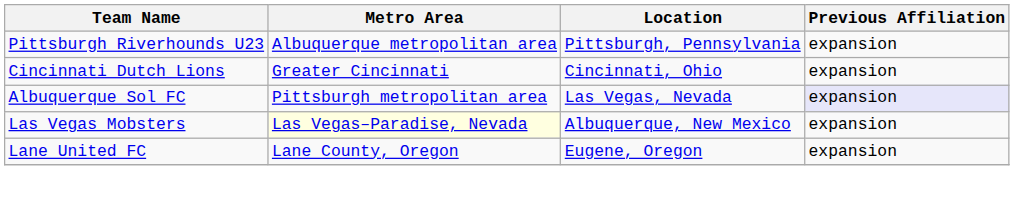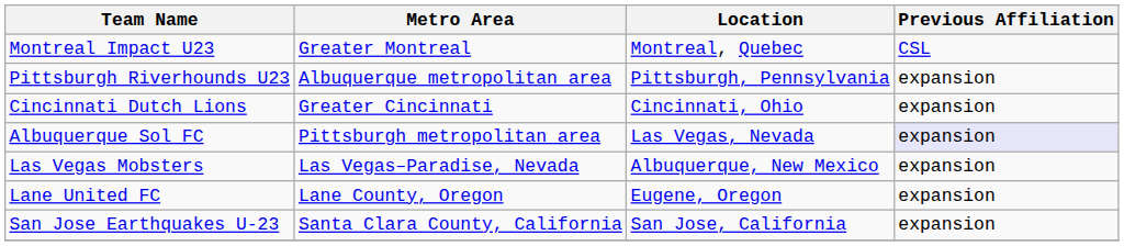 <table class="wikitable">
 <tr>
 <th>Team Name</th>
 <th>Metro Area</th>
 <th>Location</th>
 <th>Previous Affiliation</th>
+</tr>
+<tr>
+<td> <a href='#'>Montreal Impact U23</a></td>
+<td><a href='#'>Greater Montreal</a></td>
+<td><a href='#'>Montreal</a>, <a href='#'>Quebec</a></td>
+<td><a href='#'>CSL</a></td>
 </tr>
 <tr>
 <td> <a href='#'>Pittsburgh Riverhounds U23</a></td>
 <td><a href='#'>Albuquerque metropolitan area</a></td>
 <td><a href='#'>Pittsburgh, Pennsylvania</a></td>
 <td>expansion </td>
 </tr>
 <tr>
 <td> <a href='#'>Cincinnati Dutch Lions</a></td>
 <td><a href='#'>Greater Cincinnati</a></td>
 <td><a href='#'>Cincinnati, Ohio</a></td>
 <td>expansion </td>
 </tr>
 <tr>
 <td> <a href='#'>Albuquerque Sol FC</a></td>
 <td><a href='#'>Pittsburgh metropolitan area</a></td>
 <td><a href='#'>Las Vegas, Nevada</a></td>
 <td style="background: lavender;">expansion </td>
 </tr>
 <tr>
 <td> <a href='#'>Las Vegas Mobsters</a></td>
-<td style="background: lightyellow;"><a href='#'>Las Vegas–Paradise, Nevada</a></td>
+<td><a href='#'>Las Vegas–Paradise, Nevada</a></td>
 <td><a href='#'>Albuquerque, New Mexico</a></td>
 <td>expansion </td>
 </tr>
 <tr>
 <td> <a href='#'>Lane United FC</a></td>
 <td><a href='#'>Lane County, Oregon</a></td>
 <td><a href='#'>Eugene, Oregon</a></td>
 <td>expansion </td>
 </tr>
 <tr>
+<td> <a href='#'>San Jose Earthquakes U-23</a></td>
+<td><a href='#'>Santa Clara County, California</a></td>
+<td><a href='#'>San Jose, California</a></td>
+<td>expansion </td>
+</tr>
+<tr>
 </tr>
 </table>
